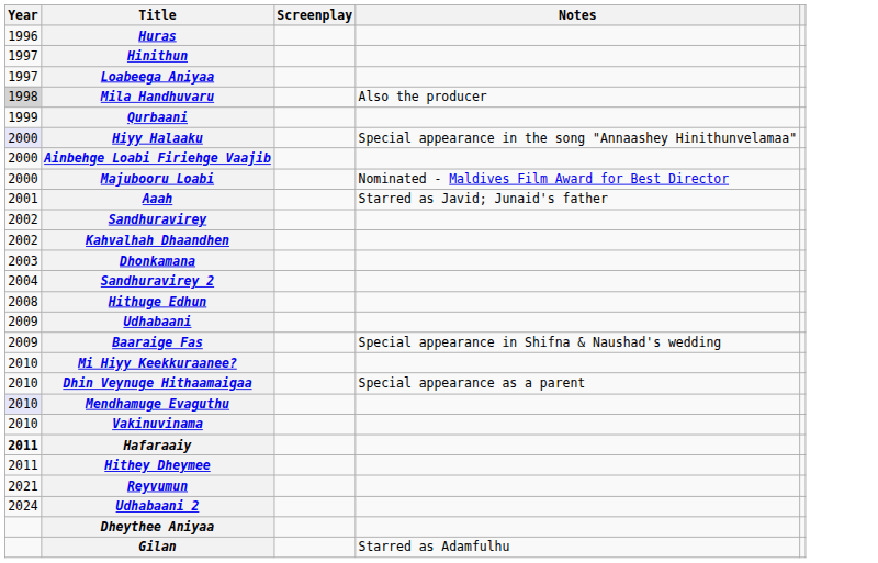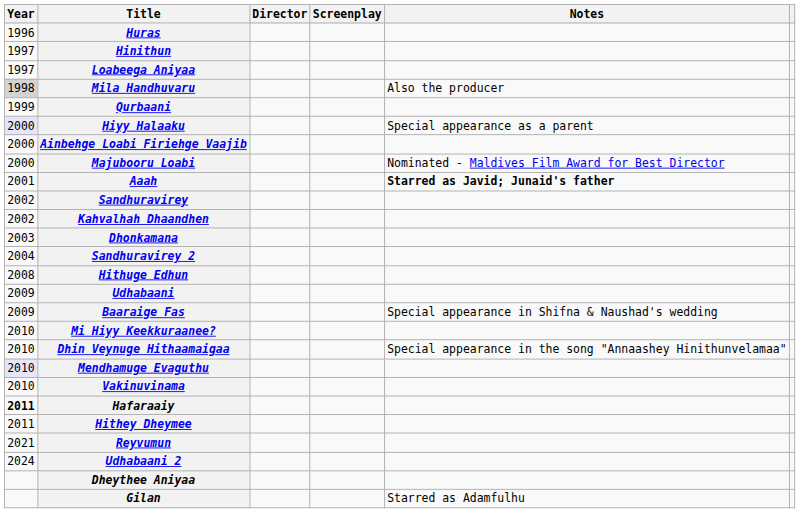 <table class="wikitable sortable plainrowheaders">
 <tr style="background:#ccc; text-align:center;">
 <th scope="col">Year</th>
 <th scope="col">Title</th>
+<th scope="col">Director</th>
 <th scope="col">Screenplay</th>
 <th scope="col">Notes</th>
 <th scope="col" class="unsortable"></th>
 </tr>
 <tr>
 <td>1996</td>
 <th scope="row"><em><a href='#'>Huras</a></em></th>
 <td></td>
 <td></td>
+<td></td>
 <td style="text-align: center;"></td>
 </tr>
 <tr>
 <td>1997</td>
 <th scope="row"><em><a href='#'>Hinithun</a></em></th>
+<td></td>
 <td></td>
 <td></td>
 <td style="text-align: center;"></td>
 </tr>
 <tr>
 <td>1997</td>
 <th scope="row"><em><a href='#'>Loabeega Aniyaa</a></em></th>
 <td></td>
 <td></td>
+<td></td>
 <td style="text-align: center;"></td>
 </tr>
 <tr>
 <td style="background: lightgrey;">1998</td>
 <th scope="row"><em><a href='#'>Mila Handhuvaru</a></em></th>
+<td></td>
 <td></td>
 <td>Also the producer</td>
 <td style="text-align: center;"></td>
 </tr>
 <tr>
 <td>1999</td>
 <th scope="row"><em><a href='#'>Qurbaani</a></em></th>
 <td></td>
 <td></td>
+<td></td>
 <td style="text-align: center;"></td>
 </tr>
 <tr>
 <td style="background: lavender;">2000</td>
 <th scope="row"><em><a href='#'>Hiyy Halaaku</a></em></th>
 <td></td>
-<td>Special appearance in the song "Annaashey Hinithunvelamaa"</td>
+<td></td>
+<td>Special appearance as a parent</td>
 <td style="text-align: center;"></td>
 </tr>
 <tr>
 <td>2000</td>
 <th scope="row"><em><a href='#'>Ainbehge Loabi Firiehge Vaajib</a></em></th>
+<td></td>
 <td></td>
 <td></td>
 <td style="text-align: center;"></td>
 </tr>
 <tr>
 <td>2000</td>
 <th scope="row"><em><a href='#'>Majubooru Loabi</a></em></th>
 <td></td>
+<td></td>
 <td>Nominated - <a href='#'>Maldives Film Award for Best Director</a></td>
 <td></td>
 </tr>
 <tr>
 <td>2001</td>
 <th scope="row"><em><a href='#'>Aaah</a></em></th>
 <td></td>
-<td>Starred as Javid; Junaid's father</td>
+<td></td>
+<td><strong>Starred as Javid; Junaid's father</strong></td>
 <td style="text-align: center;"></td>
 </tr>
 <tr>
 <td>2002</td>
 <th scope="row"><em><a href='#'>Sandhuravirey</a></em></th>
+<td></td>
 <td></td>
 <td></td>
 <td style="text-align: center;"></td>
 </tr>
 <tr>
 <td>2002</td>
 <th scope="row"><em><a href='#'>Kahvalhah Dhaandhen</a></em></th>
 <td></td>
 <td></td>
+<td></td>
 <td style="text-align: center;"></td>
 </tr>
 <tr>
 <td>2003</td>
 <th scope="row"><em><a href='#'>Dhonkamana</a></em></th>
 <td></td>
 <td></td>
+<td></td>
 <td style="text-align: center;"></td>
 </tr>
 <tr>
 <td>2004</td>
 <th scope="row"><em><a href='#'>Sandhuravirey 2</a></em></th>
+<td></td>
 <td></td>
 <td></td>
 <td style="text-align: center;"></td>
 </tr>
 <tr>
 <td>2008</td>
 <th scope="row"><em><a href='#'>Hithuge Edhun</a></em></th>
 <td></td>
 <td></td>
 <td></td>
+<td></td>
 </tr>
 <tr>
 <td>2009</td>
 <th scope="row"><em><a href='#'>Udhabaani</a></em></th>
+<td></td>
 <td></td>
 <td></td>
 <td style="text-align: center;"></td>
 </tr>
 <tr>
 <td>2009</td>
 <th scope="row"><em><a href='#'>Baaraige Fas</a></em></th>
+<td></td>
 <td></td>
 <td>Special appearance in Shifna & Naushad's wedding</td>
 <td style="text-align: center;"></td>
 </tr>
 <tr>
 <td>2010</td>
 <th scope="row"><em><a href='#'>Mi Hiyy Keekkuraanee?</a></em></th>
 <td></td>
 <td></td>
 <td></td>
+<td></td>
 </tr>
 <tr>
 <td>2010</td>
 <th scope="row"><em><a href='#'>Dhin Veynuge Hithaamaigaa</a></em></th>
 <td></td>
-<td>Special appearance as a parent</td>
+<td></td>
+<td>Special appearance in the song "Annaashey Hinithunvelamaa"</td>
 <td style="text-align: center;"></td>
 </tr>
 <tr>
 <td style="background: lavender;">2010</td>
 <th scope="row"><em><a href='#'>Mendhamuge Evaguthu</a></em></th>
+<td></td>
 <td></td>
 <td></td>
 <td style="text-align: center;"></td>
 </tr>
 <tr>
 <td>2010</td>
 <th scope="row"><em><a href='#'>Vakinuvinama</a></em></th>
 <td></td>
 <td></td>
+<td></td>
 <td style="text-align: center;"></td>
 </tr>
 <tr>
 <td><strong>2011</strong></td>
 <th scope="row"><em>Hafaraaiy</em></th>
+<td></td>
 <td></td>
 <td></td>
 <td style="text-align: center;"></td>
 </tr>
 <tr>
 <td>2011</td>
 <th scope="row"><em><a href='#'>Hithey Dheymee</a></em></th>
 <td></td>
 <td></td>
+<td></td>
 <td style="text-align: center;"></td>
 </tr>
 <tr>
 <td>2021</td>
 <th scope="row"><em><a href='#'>Reyvumun</a></em></th>
 <td></td>
 <td></td>
+<td></td>
 <td style="text-align: center;"></td>
 </tr>
 <tr>
 <td>2024</td>
 <th scope="row"><em><a href='#'>Udhabaani 2</a></em></th>
+<td></td>
 <td></td>
 <td></td>
 <td style="text-align:center;"></td>
 </tr>
 <tr>
 <td></td>
 <th scope="row"><em>Dheythee Aniyaa</em></th>
 <td></td>
 <td></td>
 <td></td>
+<td></td>
 </tr>
 <tr>
 <td></td>
 <th scope="row"><em>Gilan</em></th>
 <td></td>
+<td></td>
 <td>Starred as Adamfulhu</td>
 <td></td>
 </tr>
 </table>
